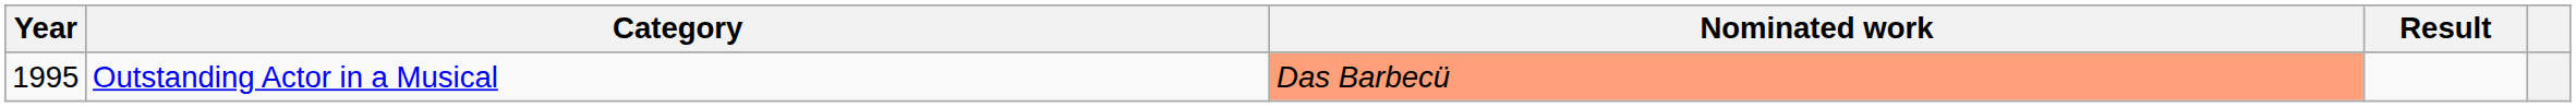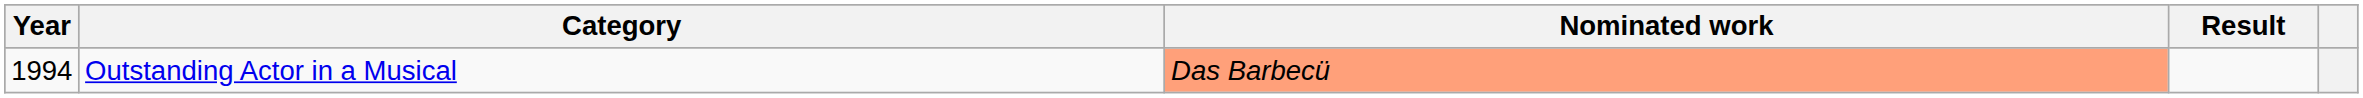 <table class=wikitable>
 <tr>
 <th scope="col" style="width:1em;">Year</th>
 <th scope="col" style="width:39em;">Category</th>
 <th scope="col" style="width:36em;">Nominated work</th>
 <th scope="col" style="width:5em;">Result</th>
 <th scope="col" style="width:1em;"></th>
 </tr>
 <tr>
-<td>1995</td>
+<td>1994</td>
 <td><a href='#'>Outstanding Actor in a Musical</a></td>
 <td style="background: lightsalmon;"><em>Das Barbecü</em></td>
 <td></td>
 <th align=center></th>
 </tr>
 </table>
